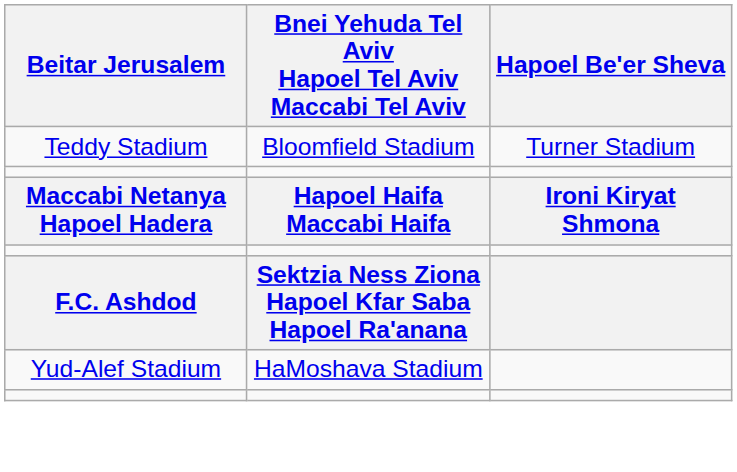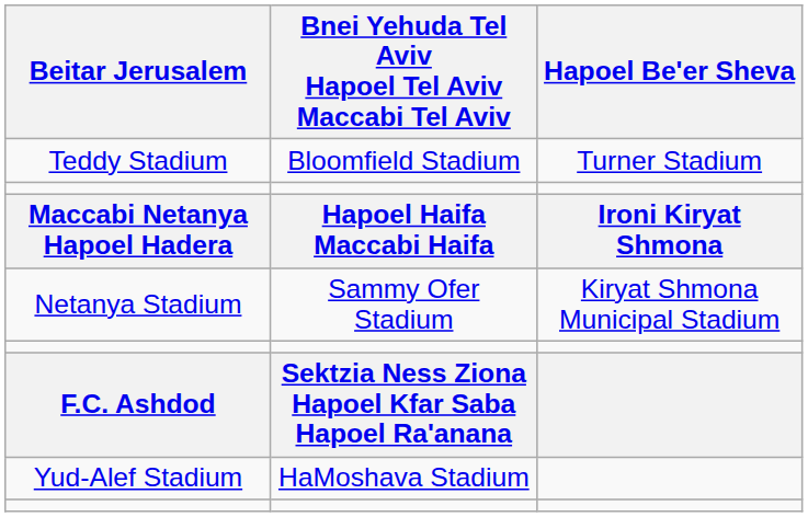 <table class="wikitable" style="text-align:center">
 <tr>
 <th><a href='#'>Beitar Jerusalem</a></th>
 <th><a href='#'>Bnei Yehuda Tel Aviv</a><br> <a href='#'>Hapoel Tel Aviv</a><br> <a href='#'>Maccabi Tel Aviv</a></th>
 <th><a href='#'>Hapoel Be'er Sheva</a></th>
 </tr>
 <tr>
 <td width=150><a href='#'>Teddy Stadium</a><br></td>
 <td width=150><a href='#'>Bloomfield Stadium</a><br></td>
 <td width=150><a href='#'>Turner Stadium</a><br></td>
 </tr>
 <tr>
 <td></td>
 <td></td>
 <td></td>
 </tr>
 <tr>
 <th><a href='#'>Maccabi Netanya</a><br> <a href='#'>Hapoel Hadera</a></th>
 <th><a href='#'>Hapoel Haifa</a><br> <a href='#'>Maccabi Haifa</a></th>
 <th><a href='#'>Ironi Kiryat Shmona</a></th>
 </tr>
 <tr>
+<td width=150><a href='#'>Netanya Stadium</a><br></td>
+<td width=150><a href='#'>Sammy Ofer Stadium</a><br></td>
+<td width=150><a href='#'>Kiryat Shmona Municipal Stadium</a></td>
+</tr>
+<tr>
 <td></td>
 <td></td>
 <td></td>
 </tr>
 <tr>
 <th><a href='#'>F.C. Ashdod</a></th>
 <th><a href='#'>Sektzia Ness Ziona</a><br> <a href='#'>Hapoel Kfar Saba</a><br><a href='#'>Hapoel Ra'anana</a></th>
 <th></th>
 </tr>
 <tr>
 <td width=150><a href='#'>Yud-Alef Stadium</a></td>
 <td width=150><a href='#'>HaMoshava Stadium</a></td>
 <td></td>
 </tr>
 <tr>
 <td></td>
 <td></td>
 <td></td>
 </tr>
 </table>
